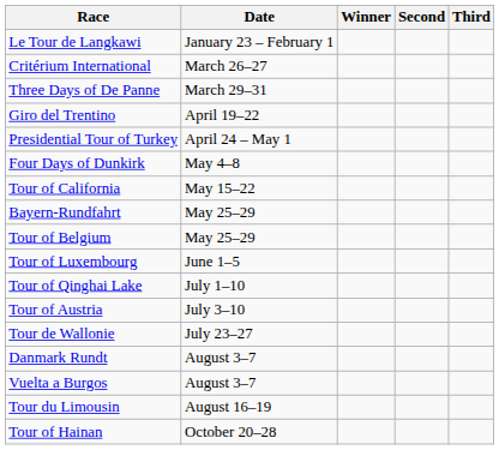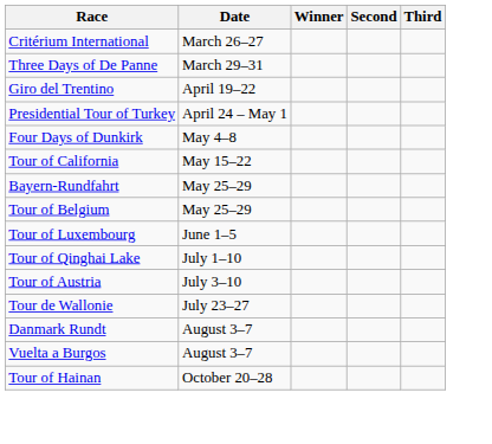 <table class="wikitable">
 <tr>
 <th>Race</th>
 <th>Date</th>
 <th>Winner</th>
 <th>Second</th>
 <th>Third</th>
-</tr>
-<tr>
-<td> <a href='#'>Le Tour de Langkawi</a></td>
-<td>January 23 – February 1</td>
-<td></td>
-<td></td>
-<td></td>
 </tr>
 <tr>
 <td> <a href='#'>Critérium International</a></td>
 <td>March 26–27</td>
 <td></td>
 <td></td>
 <td></td>
 </tr>
 <tr>
 <td> <a href='#'>Three Days of De Panne</a></td>
 <td>March 29–31</td>
 <td></td>
 <td></td>
 <td></td>
 </tr>
 <tr>
 <td> <a href='#'>Giro del Trentino</a></td>
 <td>April 19–22</td>
 <td></td>
 <td></td>
 <td></td>
 </tr>
 <tr>
 <td> <a href='#'>Presidential Tour of Turkey</a></td>
 <td>April 24 – May 1</td>
 <td></td>
 <td></td>
 <td></td>
 </tr>
 <tr>
 <td> <a href='#'>Four Days of Dunkirk</a></td>
 <td>May 4–8</td>
 <td></td>
 <td></td>
 <td></td>
 </tr>
 <tr>
 <td> <a href='#'>Tour of California</a></td>
 <td>May 15–22</td>
 <td></td>
 <td></td>
 <td></td>
 </tr>
 <tr>
 <td> <a href='#'>Bayern-Rundfahrt</a></td>
 <td>May 25–29</td>
 <td></td>
 <td></td>
 <td></td>
 </tr>
 <tr>
 <td> <a href='#'>Tour of Belgium</a></td>
 <td>May 25–29</td>
 <td></td>
 <td></td>
 <td></td>
 </tr>
 <tr>
 <td> <a href='#'>Tour of Luxembourg</a></td>
 <td>June 1–5</td>
 <td></td>
 <td></td>
 <td></td>
 </tr>
 <tr>
 <td> <a href='#'>Tour of Qinghai Lake</a></td>
 <td>July 1–10</td>
 <td></td>
 <td></td>
 <td></td>
 </tr>
 <tr>
 <td> <a href='#'>Tour of Austria</a></td>
 <td>July 3–10</td>
 <td></td>
 <td></td>
 <td></td>
 </tr>
 <tr>
 <td> <a href='#'>Tour de Wallonie</a></td>
 <td>July 23–27</td>
 <td></td>
 <td></td>
 <td></td>
 </tr>
 <tr>
 <td> <a href='#'>Danmark Rundt</a></td>
 <td>August 3–7</td>
 <td></td>
 <td></td>
 <td></td>
 </tr>
 <tr>
 <td> <a href='#'>Vuelta a Burgos</a></td>
 <td>August 3–7</td>
 <td></td>
 <td></td>
 <td></td>
 </tr>
 <tr>
-<td> <a href='#'>Tour du Limousin</a></td>
-<td>August 16–19</td>
-<td></td>
-<td></td>
-<td></td>
-</tr>
-<tr>
 <td> <a href='#'>Tour of Hainan</a></td>
 <td>October 20–28</td>
 <td></td>
 <td></td>
 <td></td>
 </tr>
 </table>
